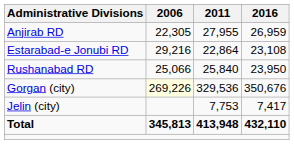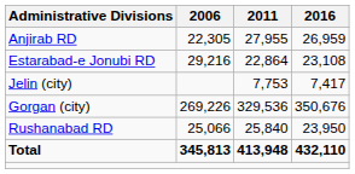 <table class="wikitable">
 <tr>
 <th>Administrative Divisions</th>
 <th>2006</th>
 <th>2011</th>
 <th>2016</th>
 </tr>
 <tr>
 <td><a href='#'>Anjirab RD</a></td>
 <td style="text-align: right;">22,305</td>
 <td style="text-align: right;">27,955</td>
 <td style="text-align: right;">26,959</td>
 </tr>
 <tr>
 <td><a href='#'>Estarabad-e Jonubi RD</a></td>
 <td style="text-align: right;">29,216</td>
 <td style="text-align: right;">22,864</td>
 <td style="text-align: right;">23,108</td>
 </tr>
 <tr>
+<td><a href='#'>Jelin</a> (city)</td>
+<td style="text-align: right;"></td>
+<td style="text-align: right;">7,753</td>
+<td style="text-align: right;">7,417</td>
+</tr>
+<tr>
+<td><a href='#'>Gorgan</a> (city)</td>
+<td style="text-align: right;">269,226</td>
+<td style="text-align: right;">329,536</td>
+<td style="text-align: right;">350,676</td>
+</tr>
+<tr>
 <td><a href='#'>Rushanabad RD</a></td>
 <td style="text-align: right;">25,066</td>
 <td style="text-align: right;">25,840</td>
 <td style="text-align: right;">23,950</td>
-</tr>
-<tr>
-<td><a href='#'>Gorgan</a> (city)</td>
-<td style="background: lightyellow; text-align: right;">269,226</td>
-<td style="text-align: right;">329,536</td>
-<td style="text-align: right;">350,676</td>
-</tr>
-<tr>
-<td><a href='#'>Jelin</a> (city)</td>
-<td style="text-align: right;"></td>
-<td style="text-align: right;">7,753</td>
-<td style="text-align: right;">7,417</td>
 </tr>
 <tr>
 <td><strong>Total</strong></td>
 <td style="text-align: right;"><strong>345,813</strong></td>
 <td style="text-align: right;"><strong>413,948</strong></td>
 <td style="text-align: right;"><strong>432,110</strong></td>
 </tr>
 <tr>
 <td colspan=4></td>
 </tr>
 </table>
